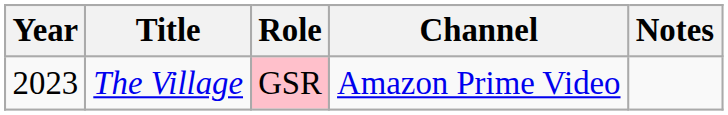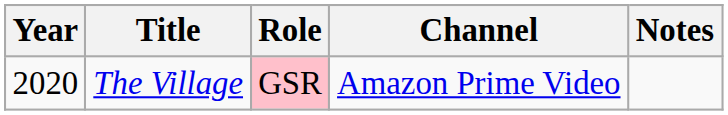 <table class="wikitable">
 <tr>
 <th>Year</th>
 <th>Title</th>
 <th>Role</th>
 <th>Channel</th>
 <th>Notes</th>
 </tr>
 <tr>
-<td>2023</td>
+<td>2020</td>
 <td><em><a href='#'>The Village</a></em></td>
 <td style="background: pink;">GSR</td>
 <td><a href='#'>Amazon Prime Video</a></td>
 <td></td>
 </tr>
 </table>
